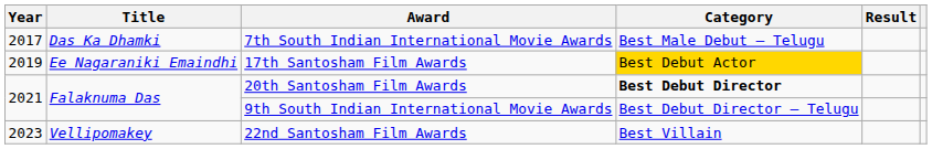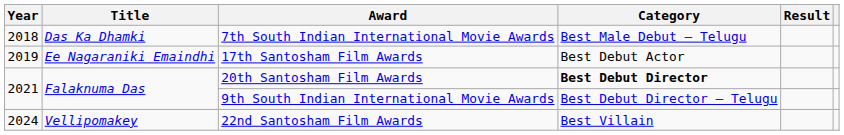 <table class="wikitable sortable">
 <tr>
 <th scope="col">Year</th>
 <th scope="col">Title</th>
 <th scope="col">Award</th>
 <th scope="col">Category</th>
 <th scope="col">Result</th>
 <th scope="col" class="unsortable"></th>
 </tr>
 <tr>
-<td>2017</td>
+<td>2018</td>
 <td><em><a href='#'>Das Ka Dhamki</a></em></td>
 <td><a href='#'>7th South Indian International Movie Awards</a></td>
 <td><a href='#'>Best Male Debut – Telugu</a></td>
 <td></td>
 <td></td>
 </tr>
 <tr>
 <td>2019</td>
 <td><em><a href='#'>Ee Nagaraniki Emaindhi</a></em></td>
 <td><a href='#'>17th Santosham Film Awards</a></td>
-<td style="background: gold;">Best Debut Actor</td>
+<td>Best Debut Actor</td>
 <td></td>
 <td></td>
 </tr>
 <tr>
 <td rowspan="2">2021</td>
 <td rowspan="2"><em><a href='#'>Falaknuma Das</a></em></td>
 <td><a href='#'>20th Santosham Film Awards</a></td>
 <td><strong>Best Debut Director</strong></td>
 <td></td>
 <td></td>
 </tr>
 <tr>
 <td><a href='#'>9th South Indian International Movie Awards</a></td>
 <td><a href='#'>Best Debut Director – Telugu</a></td>
 <td></td>
 <td></td>
 </tr>
 <tr>
-<td>2023</td>
+<td>2024</td>
 <td><em><a href='#'>Vellipomakey</a></em></td>
 <td><a href='#'>22nd Santosham Film Awards</a></td>
 <td><a href='#'>Best Villain</a></td>
 <td></td>
 <td></td>
 </tr>
 </table>
